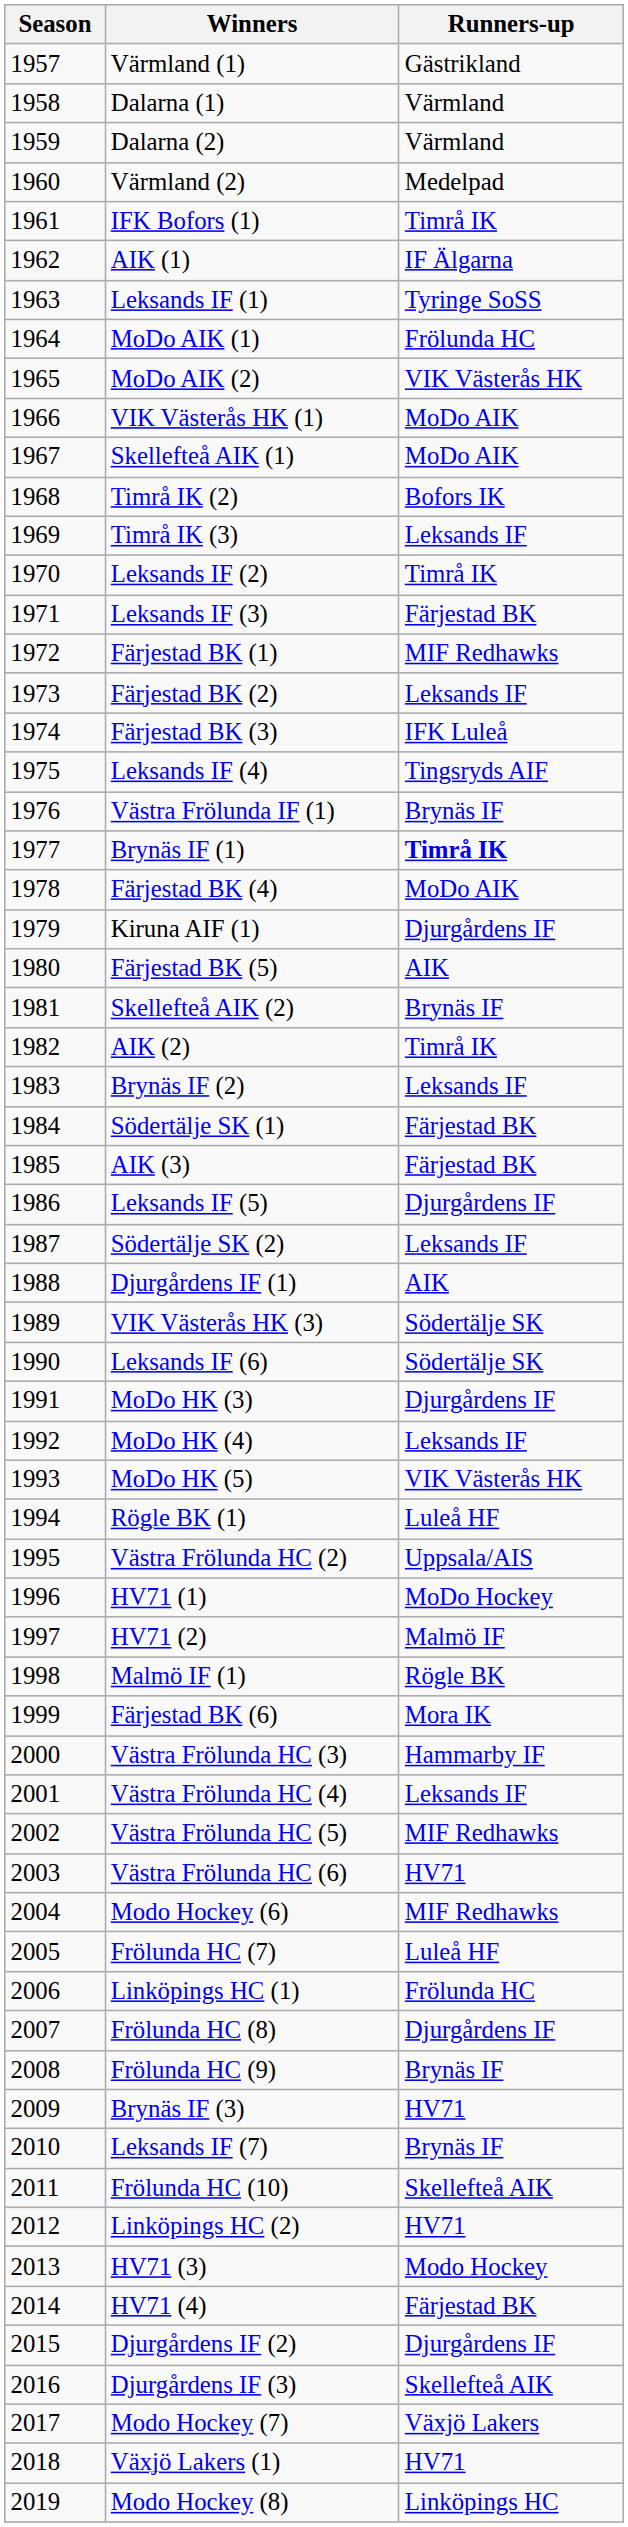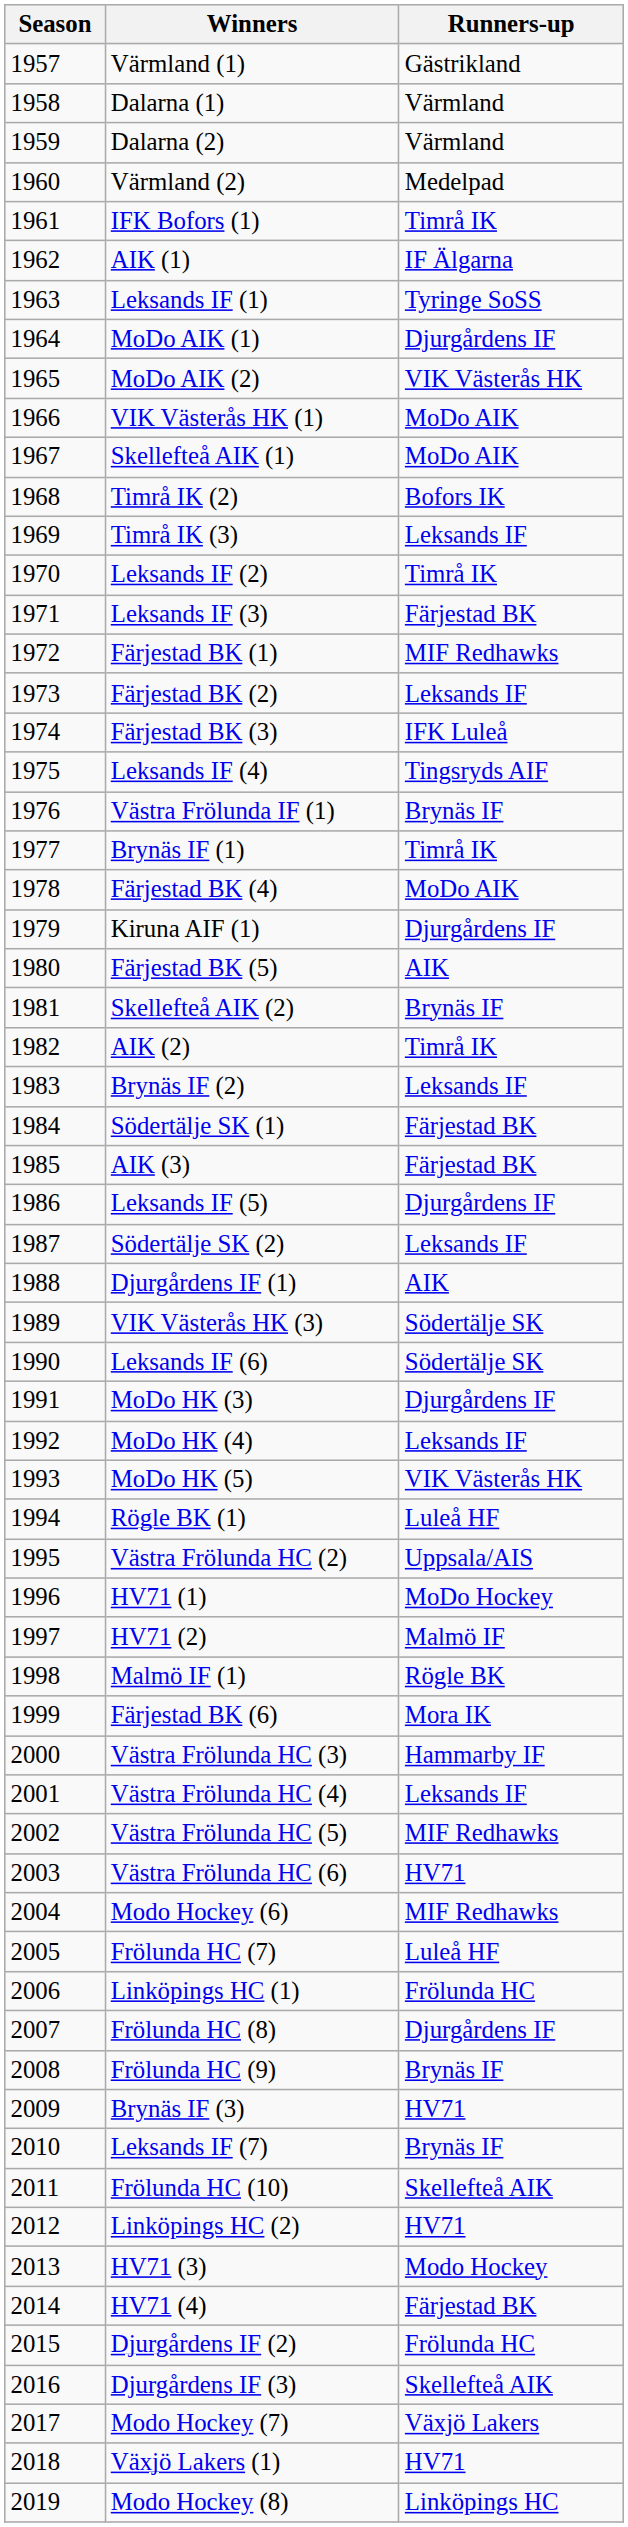 <table class="wikitable sortable" style="width:400px;">
 <tr>
 <th>Season</th>
 <th>Winners</th>
 <th>Runners-up</th>
 </tr>
 <tr>
 <td>1957</td>
 <td>Värmland (1)</td>
 <td>Gästrikland</td>
 </tr>
 <tr>
 <td>1958</td>
 <td>Dalarna (1)</td>
 <td>Värmland</td>
 </tr>
 <tr>
 <td>1959</td>
 <td>Dalarna (2)</td>
 <td>Värmland</td>
 </tr>
 <tr>
 <td>1960</td>
 <td>Värmland (2)</td>
 <td>Medelpad</td>
 </tr>
 <tr>
 <td>1961</td>
 <td><a href='#'>IFK Bofors</a> (1)</td>
 <td><a href='#'>Timrå IK</a></td>
 </tr>
 <tr>
 <td>1962</td>
 <td><a href='#'>AIK</a> (1)</td>
 <td><a href='#'>IF Älgarna</a></td>
 </tr>
 <tr>
 <td>1963</td>
 <td><a href='#'>Leksands IF</a> (1)</td>
 <td><a href='#'>Tyringe SoSS</a></td>
 </tr>
 <tr>
 <td>1964</td>
 <td><a href='#'>MoDo AIK</a> (1)</td>
-<td><a href='#'>Frölunda HC</a></td>
+<td><a href='#'>Djurgårdens IF</a></td>
 </tr>
 <tr>
 <td>1965</td>
 <td><a href='#'>MoDo AIK</a> (2)</td>
 <td><a href='#'>VIK Västerås HK</a></td>
 </tr>
 <tr>
 <td>1966</td>
 <td><a href='#'>VIK Västerås HK</a> (1)</td>
 <td><a href='#'>MoDo AIK</a></td>
 </tr>
 <tr>
 <td>1967</td>
 <td><a href='#'>Skellefteå AIK</a> (1)</td>
 <td><a href='#'>MoDo AIK</a></td>
 </tr>
 <tr>
 <td>1968</td>
 <td><a href='#'>Timrå IK</a> (2)</td>
 <td><a href='#'>Bofors IK</a></td>
 </tr>
 <tr>
 <td>1969</td>
 <td><a href='#'>Timrå IK</a> (3)</td>
 <td><a href='#'>Leksands IF</a></td>
 </tr>
 <tr>
 <td>1970</td>
 <td><a href='#'>Leksands IF</a> (2)</td>
 <td><a href='#'>Timrå IK</a></td>
 </tr>
 <tr>
 <td>1971</td>
 <td><a href='#'>Leksands IF</a> (3)</td>
 <td><a href='#'>Färjestad BK</a></td>
 </tr>
 <tr>
 <td>1972</td>
 <td><a href='#'>Färjestad BK</a> (1)</td>
 <td><a href='#'>MIF Redhawks</a></td>
 </tr>
 <tr>
 <td>1973</td>
 <td><a href='#'>Färjestad BK</a> (2)</td>
 <td><a href='#'>Leksands IF</a></td>
 </tr>
 <tr>
 <td>1974</td>
 <td><a href='#'>Färjestad BK</a> (3)</td>
 <td><a href='#'>IFK Luleå</a></td>
 </tr>
 <tr>
 <td>1975</td>
 <td><a href='#'>Leksands IF</a> (4)</td>
 <td><a href='#'>Tingsryds AIF</a></td>
 </tr>
 <tr>
 <td>1976</td>
 <td><a href='#'>Västra Frölunda IF</a> (1)</td>
 <td><a href='#'>Brynäs IF</a></td>
 </tr>
 <tr>
 <td>1977</td>
 <td><a href='#'>Brynäs IF</a> (1)</td>
-<td><strong><a href='#'>Timrå IK</a></strong></td>
+<td><a href='#'>Timrå IK</a></td>
 </tr>
 <tr>
 <td>1978</td>
 <td><a href='#'>Färjestad BK</a> (4)</td>
 <td><a href='#'>MoDo AIK</a></td>
 </tr>
 <tr>
 <td>1979</td>
 <td>Kiruna AIF (1)</td>
 <td><a href='#'>Djurgårdens IF</a></td>
 </tr>
 <tr>
 <td>1980</td>
 <td><a href='#'>Färjestad BK</a> (5)</td>
 <td><a href='#'>AIK</a></td>
 </tr>
 <tr>
 <td>1981</td>
 <td><a href='#'>Skellefteå AIK</a> (2)</td>
 <td><a href='#'>Brynäs IF</a></td>
 </tr>
 <tr>
 <td>1982</td>
 <td><a href='#'>AIK</a> (2)</td>
 <td><a href='#'>Timrå IK</a></td>
 </tr>
 <tr>
 <td>1983</td>
 <td><a href='#'>Brynäs IF</a> (2)</td>
 <td><a href='#'>Leksands IF</a></td>
 </tr>
 <tr>
 <td>1984</td>
 <td><a href='#'>Södertälje SK</a> (1)</td>
 <td><a href='#'>Färjestad BK</a></td>
 </tr>
 <tr>
 <td>1985</td>
 <td><a href='#'>AIK</a> (3)</td>
 <td><a href='#'>Färjestad BK</a></td>
 </tr>
 <tr>
 <td>1986</td>
 <td><a href='#'>Leksands IF</a> (5)</td>
 <td><a href='#'>Djurgårdens IF</a></td>
 </tr>
 <tr>
 <td>1987</td>
 <td><a href='#'>Södertälje SK</a> (2)</td>
 <td><a href='#'>Leksands IF</a></td>
 </tr>
 <tr>
 <td>1988</td>
 <td><a href='#'>Djurgårdens IF</a> (1)</td>
 <td><a href='#'>AIK</a></td>
 </tr>
 <tr>
 <td>1989</td>
 <td><a href='#'>VIK Västerås HK</a> (3)</td>
 <td><a href='#'>Södertälje SK</a></td>
 </tr>
 <tr>
 <td>1990</td>
 <td><a href='#'>Leksands IF</a> (6)</td>
 <td><a href='#'>Södertälje SK</a></td>
 </tr>
 <tr>
 <td>1991</td>
 <td><a href='#'>MoDo HK</a> (3)</td>
 <td><a href='#'>Djurgårdens IF</a></td>
 </tr>
 <tr>
 <td>1992</td>
 <td><a href='#'>MoDo HK</a> (4)</td>
 <td><a href='#'>Leksands IF</a></td>
 </tr>
 <tr>
 <td>1993</td>
 <td><a href='#'>MoDo HK</a> (5)</td>
 <td><a href='#'>VIK Västerås HK</a></td>
 </tr>
 <tr>
 <td>1994</td>
 <td><a href='#'>Rögle BK</a> (1)</td>
 <td><a href='#'>Luleå HF</a></td>
 </tr>
 <tr>
 <td>1995</td>
 <td><a href='#'>Västra Frölunda HC</a> (2)</td>
 <td><a href='#'>Uppsala/AIS</a></td>
 </tr>
 <tr>
 <td>1996</td>
 <td><a href='#'>HV71</a> (1)</td>
 <td><a href='#'>MoDo Hockey</a></td>
 </tr>
 <tr>
 <td>1997</td>
 <td><a href='#'>HV71</a> (2)</td>
 <td><a href='#'>Malmö IF</a></td>
 </tr>
 <tr>
 <td>1998</td>
 <td><a href='#'>Malmö IF</a> (1)</td>
 <td><a href='#'>Rögle BK</a></td>
 </tr>
 <tr>
 <td>1999</td>
 <td><a href='#'>Färjestad BK</a> (6)</td>
 <td><a href='#'>Mora IK</a></td>
 </tr>
 <tr>
 <td>2000</td>
 <td><a href='#'>Västra Frölunda HC</a> (3)</td>
 <td><a href='#'>Hammarby IF</a></td>
 </tr>
 <tr>
 <td>2001</td>
 <td><a href='#'>Västra Frölunda HC</a> (4)</td>
 <td><a href='#'>Leksands IF</a></td>
 </tr>
 <tr>
 <td>2002</td>
 <td><a href='#'>Västra Frölunda HC</a> (5)</td>
 <td><a href='#'>MIF Redhawks</a></td>
 </tr>
 <tr>
 <td>2003</td>
 <td><a href='#'>Västra Frölunda HC</a> (6)</td>
 <td><a href='#'>HV71</a></td>
 </tr>
 <tr>
 <td>2004</td>
 <td><a href='#'>Modo Hockey</a> (6)</td>
 <td><a href='#'>MIF Redhawks</a></td>
 </tr>
 <tr>
 <td>2005</td>
 <td><a href='#'>Frölunda HC</a> (7)</td>
 <td><a href='#'>Luleå HF</a></td>
 </tr>
 <tr>
 <td>2006</td>
 <td><a href='#'>Linköpings HC</a> (1)</td>
 <td><a href='#'>Frölunda HC</a></td>
 </tr>
 <tr>
 <td>2007</td>
 <td><a href='#'>Frölunda HC</a> (8)</td>
 <td><a href='#'>Djurgårdens IF</a></td>
 </tr>
 <tr>
 <td>2008</td>
 <td><a href='#'>Frölunda HC</a> (9)</td>
 <td><a href='#'>Brynäs IF</a></td>
 </tr>
 <tr>
 <td>2009</td>
 <td><a href='#'>Brynäs IF</a> (3)</td>
 <td><a href='#'>HV71</a></td>
 </tr>
 <tr>
 <td>2010</td>
 <td><a href='#'>Leksands IF</a> (7)</td>
 <td><a href='#'>Brynäs IF</a></td>
 </tr>
 <tr>
 <td>2011</td>
 <td><a href='#'>Frölunda HC</a> (10)</td>
 <td><a href='#'>Skellefteå AIK</a></td>
 </tr>
 <tr>
 <td>2012</td>
 <td><a href='#'>Linköpings HC</a> (2)</td>
 <td><a href='#'>HV71</a></td>
 </tr>
 <tr>
 <td>2013</td>
 <td><a href='#'>HV71</a> (3)</td>
 <td><a href='#'>Modo Hockey</a></td>
 </tr>
 <tr>
 <td>2014</td>
 <td><a href='#'>HV71</a> (4)</td>
 <td><a href='#'>Färjestad BK</a></td>
 </tr>
 <tr>
 <td>2015</td>
 <td><a href='#'>Djurgårdens IF</a> (2)</td>
-<td><a href='#'>Djurgårdens IF</a></td>
+<td><a href='#'>Frölunda HC</a></td>
 </tr>
 <tr>
 <td>2016</td>
 <td><a href='#'>Djurgårdens IF</a> (3)</td>
 <td><a href='#'>Skellefteå AIK</a></td>
 </tr>
 <tr>
 <td>2017</td>
 <td><a href='#'>Modo Hockey</a> (7)</td>
 <td><a href='#'>Växjö Lakers</a></td>
 </tr>
 <tr>
 <td>2018</td>
 <td><a href='#'>Växjö Lakers</a> (1)</td>
 <td><a href='#'>HV71</a></td>
 </tr>
 <tr>
 <td>2019</td>
 <td><a href='#'>Modo Hockey</a> (8)</td>
 <td><a href='#'>Linköpings HC</a></td>
 </tr>
 </table>
